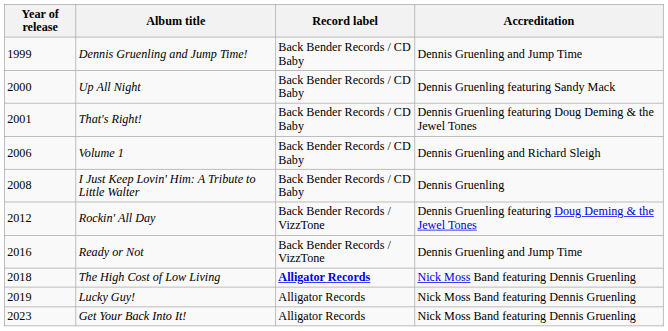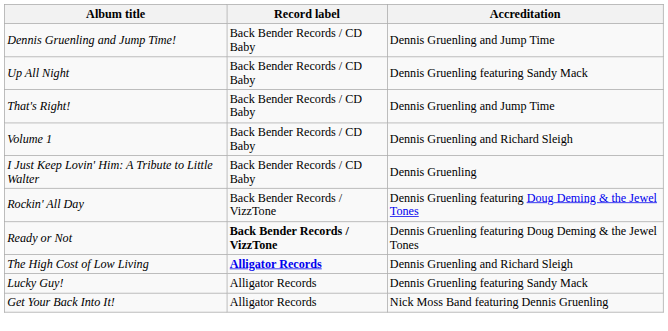 <table class="wikitable sortable">
 <tr>
-<th>Year of release</th>
 <th>Album title</th>
 <th>Record label</th>
 <th>Accreditation</th>
 </tr>
 <tr>
-<td>1999</td>
 <td><em>Dennis Gruenling and Jump Time!</em></td>
 <td>Back Bender Records / CD Baby</td>
 <td>Dennis Gruenling and Jump Time</td>
 </tr>
 <tr>
-<td>2000</td>
 <td><em>Up All Night</em></td>
 <td>Back Bender Records / CD Baby</td>
 <td>Dennis Gruenling featuring Sandy Mack</td>
 </tr>
 <tr>
-<td>2001</td>
 <td><em>That's Right!</em></td>
 <td>Back Bender Records / CD Baby</td>
-<td>Dennis Gruenling featuring Doug Deming & the Jewel Tones</td>
+<td>Dennis Gruenling and Jump Time</td>
 </tr>
 <tr>
-<td>2006</td>
 <td><em>Volume 1</em></td>
 <td>Back Bender Records / CD Baby</td>
 <td>Dennis Gruenling and Richard Sleigh</td>
 </tr>
 <tr>
-<td>2008</td>
 <td><em>I Just Keep Lovin' Him: A Tribute to Little Walter</em></td>
 <td>Back Bender Records / CD Baby</td>
 <td>Dennis Gruenling</td>
 </tr>
 <tr>
-<td>2012</td>
 <td><em>Rockin' All Day</em></td>
 <td>Back Bender Records / VizzTone</td>
 <td>Dennis Gruenling featuring <a href='#'>Doug Deming & the Jewel Tones</a></td>
 </tr>
 <tr>
-<td>2016</td>
 <td><em>Ready or Not</em></td>
-<td>Back Bender Records / VizzTone</td>
-<td>Dennis Gruenling and Jump Time</td>
+<td><strong>Back Bender Records / VizzTone</strong></td>
+<td>Dennis Gruenling featuring Doug Deming & the Jewel Tones</td>
 </tr>
 <tr>
-<td>2018</td>
 <td><em>The High Cost of Low Living</em></td>
 <td><strong><a href='#'>Alligator Records</a></strong></td>
-<td><a href='#'>Nick Moss</a> Band featuring Dennis Gruenling</td>
+<td>Dennis Gruenling and Richard Sleigh</td>
 </tr>
 <tr>
-<td>2019</td>
 <td><em>Lucky Guy!</em></td>
 <td>Alligator Records</td>
-<td>Nick Moss Band featuring Dennis Gruenling</td>
+<td>Dennis Gruenling featuring Sandy Mack</td>
 </tr>
 <tr>
-<td>2023</td>
 <td><em>Get Your Back Into It!</em></td>
 <td>Alligator Records</td>
 <td>Nick Moss Band featuring Dennis Gruenling</td>
 </tr>
 </table>
